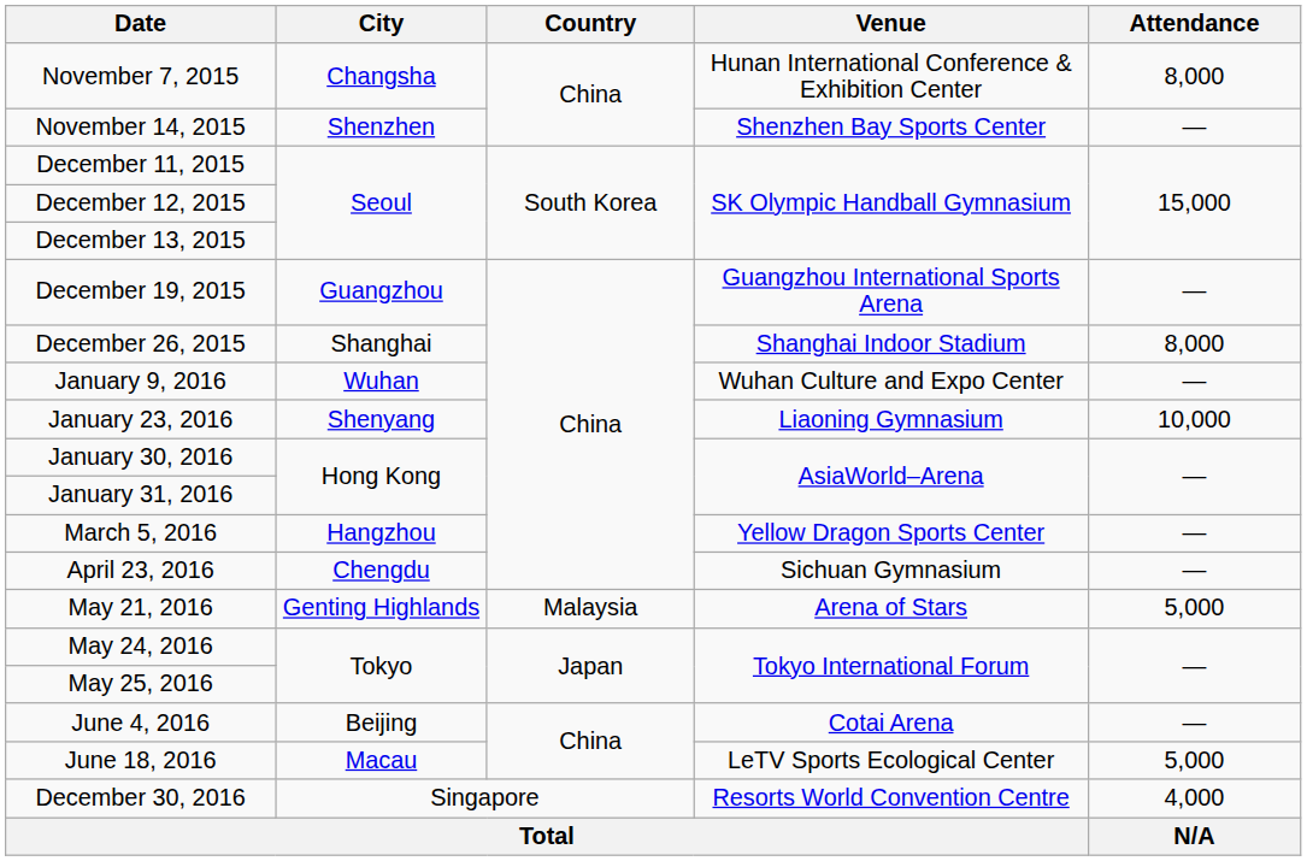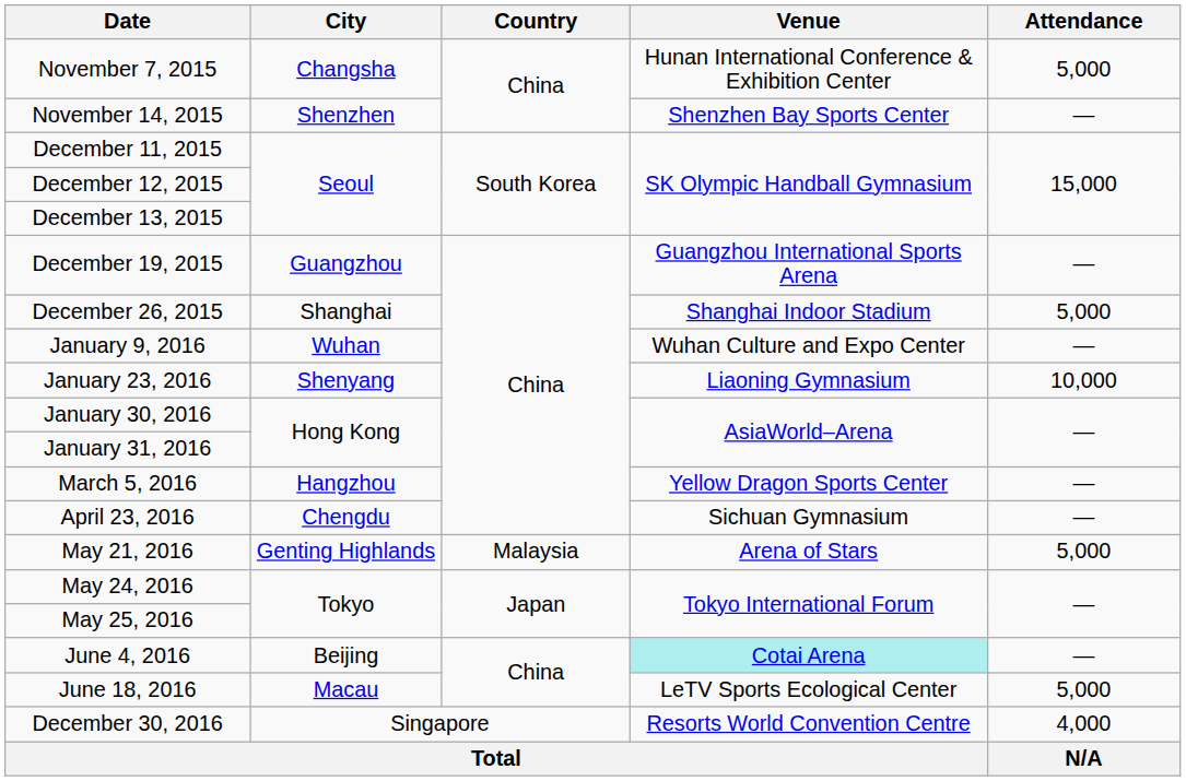 <table class="wikitable" style="text-align:center;">
 <tr>
 <th scope="col" style="width:12em;">Date</th>
 <th scope="col" style="width:9em;">City</th>
 <th scope="col" style="width:9em;">Country</th>
 <th scope="col" style="width:18em;">Venue</th>
 <th scope="col" style="width:9em;">Attendance</th>
 </tr>
 <tr>
 <td>November 7, 2015</td>
 <td><a href='#'>Changsha</a></td>
 <td rowspan="2">China</td>
 <td>Hunan International Conference & Exhibition Center</td>
-<td>8,000</td>
+<td>5,000</td>
 </tr>
 <tr>
 <td>November 14, 2015</td>
 <td><a href='#'>Shenzhen</a></td>
 <td><a href='#'>Shenzhen Bay Sports Center</a></td>
 <td>—</td>
 </tr>
 <tr>
 <td>December 11, 2015</td>
 <td rowspan="3"><a href='#'>Seoul</a></td>
 <td rowspan="3">South Korea</td>
 <td rowspan="3"><a href='#'>SK Olympic Handball Gymnasium</a></td>
 <td rowspan="3">15,000</td>
 </tr>
 <tr>
 <td>December 12, 2015</td>
 </tr>
 <tr>
 <td>December 13, 2015</td>
 </tr>
 <tr>
 <td>December 19, 2015</td>
 <td><a href='#'>Guangzhou</a></td>
 <td rowspan="8">China</td>
 <td><a href='#'>Guangzhou International Sports Arena</a></td>
 <td>—</td>
 </tr>
 <tr>
 <td>December 26, 2015</td>
 <td>Shanghai</td>
 <td><a href='#'>Shanghai Indoor Stadium</a></td>
-<td>8,000</td>
+<td>5,000</td>
 </tr>
 <tr>
 <td>January 9, 2016</td>
 <td><a href='#'>Wuhan</a></td>
 <td>Wuhan Culture and Expo Center</td>
 <td>—</td>
 </tr>
 <tr>
 <td>January 23, 2016</td>
 <td><a href='#'>Shenyang</a></td>
 <td><a href='#'>Liaoning Gymnasium</a></td>
 <td>10,000</td>
 </tr>
 <tr>
 <td>January 30, 2016</td>
 <td rowspan="2">Hong Kong</td>
 <td rowspan="2"><a href='#'>AsiaWorld–Arena</a></td>
 <td rowspan="2">—</td>
 </tr>
 <tr>
 <td>January 31, 2016</td>
 </tr>
 <tr>
 <td>March 5, 2016</td>
 <td><a href='#'>Hangzhou</a></td>
 <td><a href='#'>Yellow Dragon Sports Center</a></td>
 <td>—</td>
 </tr>
 <tr>
 <td>April 23, 2016</td>
 <td><a href='#'>Chengdu</a></td>
 <td>Sichuan Gymnasium</td>
 <td>—</td>
 </tr>
 <tr>
 <td>May 21, 2016</td>
 <td><a href='#'>Genting Highlands</a></td>
 <td>Malaysia</td>
 <td><a href='#'>Arena of Stars</a></td>
 <td>5,000</td>
 </tr>
 <tr>
 <td>May 24, 2016</td>
 <td rowspan="2">Tokyo</td>
 <td rowspan="2">Japan</td>
 <td rowspan="2"><a href='#'>Tokyo International Forum</a></td>
 <td rowspan="2">—</td>
 </tr>
 <tr>
 <td>May 25, 2016</td>
 </tr>
 <tr>
 <td>June 4, 2016</td>
 <td>Beijing</td>
 <td rowspan="2">China</td>
-<td><a href='#'>Cotai Arena</a></td>
+<td style="background: paleturquoise;"><a href='#'>Cotai Arena</a></td>
 <td>—</td>
 </tr>
 <tr>
 <td>June 18, 2016</td>
 <td><a href='#'>Macau</a></td>
 <td>LeTV Sports Ecological Center</td>
 <td>5,000</td>
 </tr>
 <tr>
 <td>December 30, 2016</td>
 <td colspan="2">Singapore</td>
 <td><a href='#'>Resorts World Convention Centre</a></td>
 <td>4,000</td>
 </tr>
 <tr>
 <th colspan="4">Total</th>
 <th>N/A</th>
 </tr>
 </table>
